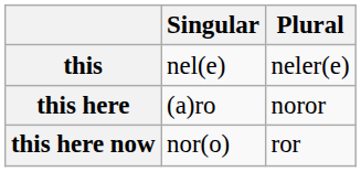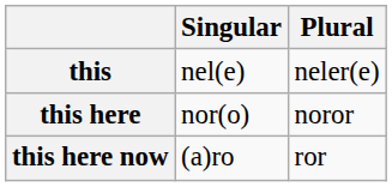 <table class="wikitable">
 <tr>
 <th></th>
 <th>Singular</th>
 <th>Plural</th>
 </tr>
 <tr>
 <th>this</th>
 <td>nel(e)</td>
 <td>neler(e)</td>
 </tr>
 <tr>
 <th>this here</th>
-<td>(a)ro</td>
+<td>nor(o)</td>
 <td>noror</td>
 </tr>
 <tr>
 <th>this here now</th>
-<td>nor(o)</td>
+<td>(a)ro</td>
 <td>ror</td>
 </tr>
 </table>
